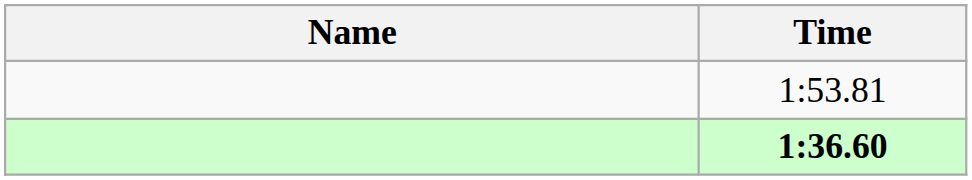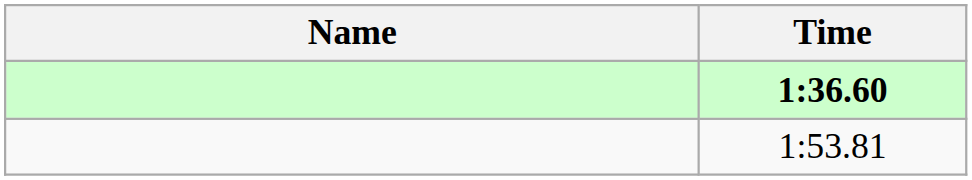 <table class="wikitable" style="text-align:center;">
 <tr>
 <th style="width:19em">Name</th>
 <th style="width:7em">Time</th>
 </tr>
+<tr bgcolor=ccffcc>
+<td align=left><strong></strong></td>
+<td><strong>1:36.60</strong></td>
+</tr>
 <tr>
 <td align=left></td>
 <td>1:53.81</td>
 </tr>
-<tr bgcolor=ccffcc>
-<td align=left><strong></strong></td>
-<td><strong>1:36.60</strong></td>
-</tr>
 </table>
